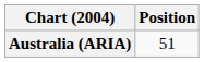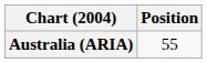 <table class="wikitable plainrowheaders" style="text-align:center">
 <tr>
 <th scope="col">Chart (2004)</th>
 <th scope="col">Position</th>
 </tr>
 <tr>
 <th scope="row">Australia (ARIA)</th>
-<td>51</td>
+<td>55</td>
 </tr>
 </table>
